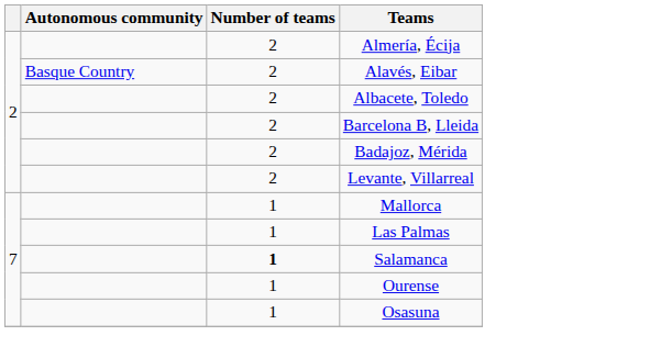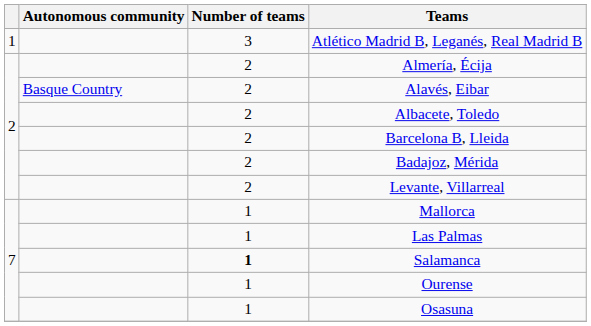 <table class="wikitable">
 <tr>
 <th></th>
 <th>Autonomous community</th>
 <th>Number of teams</th>
 <th>Teams</th>
+</tr>
+<tr>
+<td>1</td>
+<td></td>
+<td align=center>3</td>
+<td align=center><a href='#'>Atlético Madrid B</a>, <a href='#'>Leganés</a>, <a href='#'>Real Madrid B</a></td>
 </tr>
 <tr>
 <td rowspan=6>2</td>
 <td></td>
 <td align=center>2</td>
 <td align=center><a href='#'>Almería</a>, <a href='#'>Écija</a></td>
 </tr>
 <tr>
 <td> <a href='#'>Basque Country</a></td>
 <td align=center>2</td>
 <td align=center><a href='#'>Alavés</a>, <a href='#'>Eibar</a></td>
 </tr>
 <tr>
 <td></td>
 <td align=center>2</td>
 <td align=center><a href='#'>Albacete</a>, <a href='#'>Toledo</a></td>
 </tr>
 <tr>
 <td></td>
 <td align=center>2</td>
 <td align=center><a href='#'>Barcelona B</a>, <a href='#'>Lleida</a></td>
 </tr>
 <tr>
 <td></td>
 <td align=center>2</td>
 <td align=center><a href='#'>Badajoz</a>, <a href='#'>Mérida</a></td>
 </tr>
 <tr>
 <td></td>
 <td align=center>2</td>
 <td align=center><a href='#'>Levante</a>, <a href='#'>Villarreal</a></td>
 </tr>
 <tr>
 <td rowspan=5>7</td>
 <td></td>
 <td align=center>1</td>
 <td align=center><a href='#'>Mallorca</a></td>
 </tr>
 <tr>
 <td></td>
 <td align=center>1</td>
 <td align=center><a href='#'>Las Palmas</a></td>
 </tr>
 <tr>
 <td></td>
 <td align=center><strong>1</strong></td>
 <td align=center><a href='#'>Salamanca</a></td>
 </tr>
 <tr>
 <td></td>
 <td align=center>1</td>
 <td align=center><a href='#'>Ourense</a></td>
 </tr>
 <tr>
 <td></td>
 <td align=center>1</td>
 <td align=center><a href='#'>Osasuna</a></td>
 </tr>
 <tr>
 </tr>
 </table>
